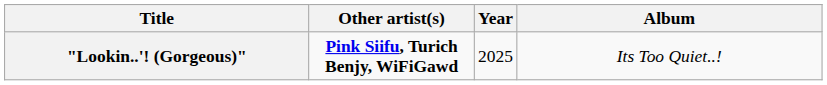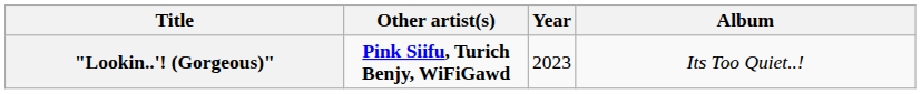 <table class="wikitable plainrowheaders" style="text-align:center">
 <tr>
 <th scope="col" style="width:17em;">Title</th>
 <th scope="col" style="width:9em;">Other artist(s)</th>
 <th scope="col" style="width:1em;">Year</th>
 <th scope="col" style="width:17em;">Album</th>
 </tr>
 <tr>
 <th scope="row">"Lookin..'! (Gorgeous)"</th>
 <td><strong><a href='#'>Pink Siifu</a>, Turich Benjy, WiFiGawd</strong></td>
-<td>2025</td>
+<td>2023</td>
 <td><em>Its Too Quiet..!</em></td>
 </tr>
 </table>
